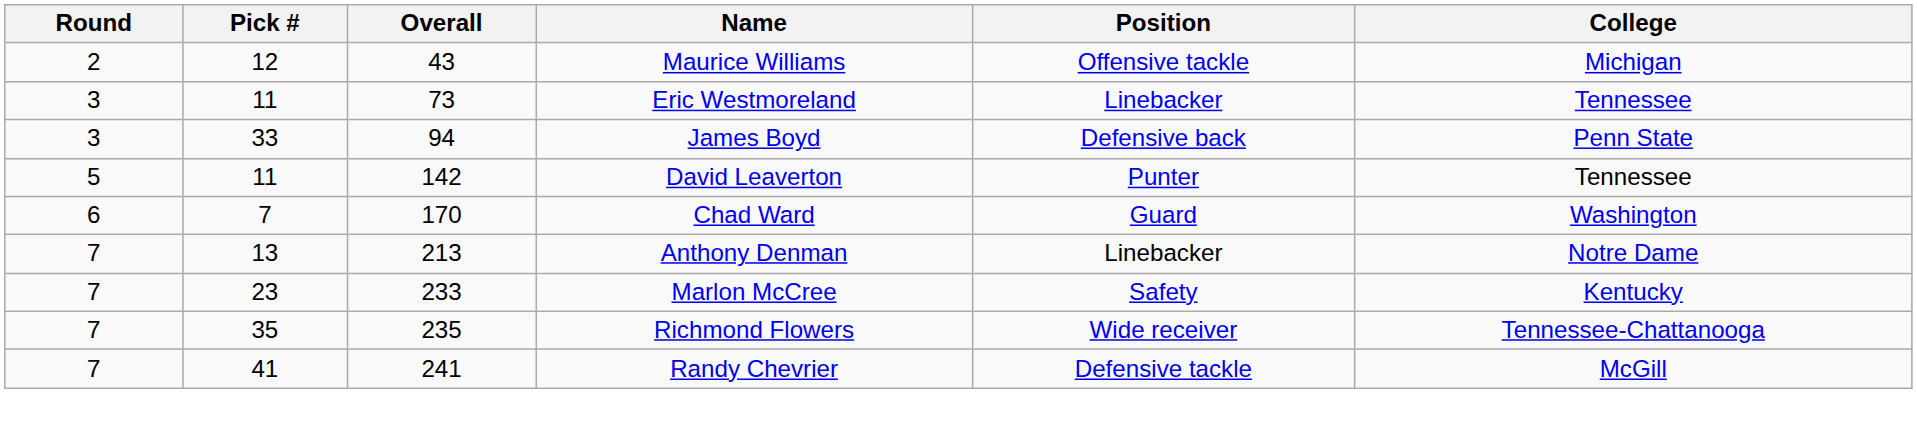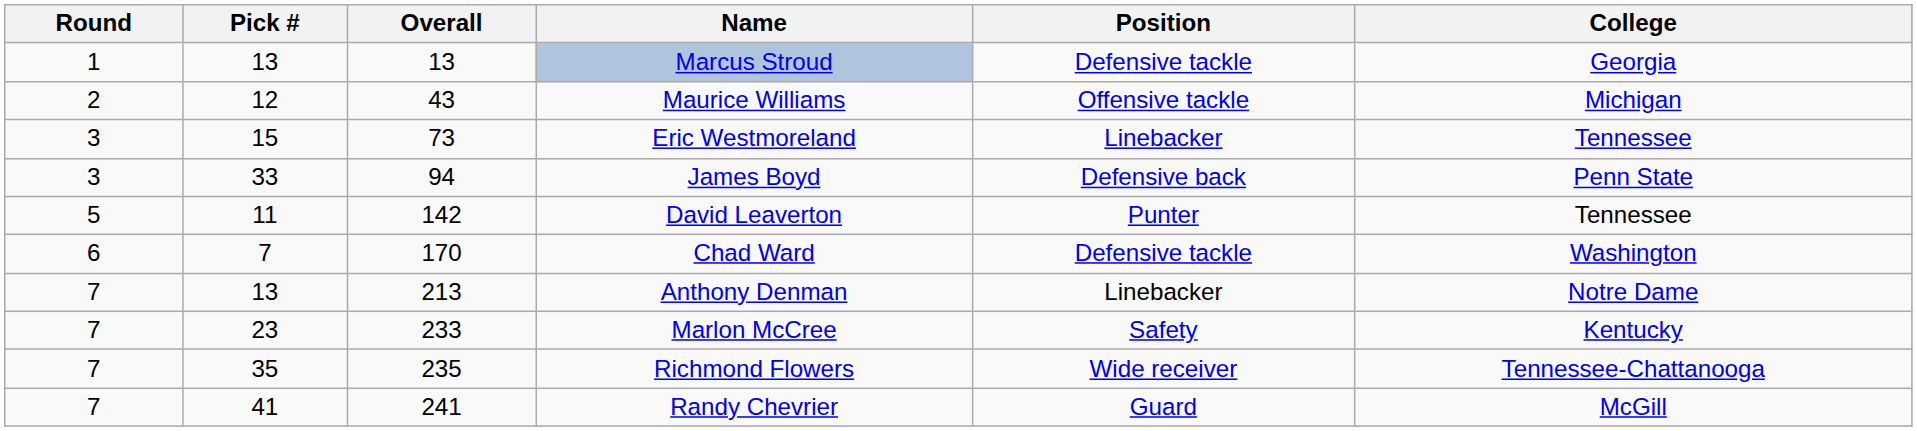 <table class="wikitable sortable sortable" style="width: 100%; text-align:center">
 <tr>
 <th>Round</th>
 <th>Pick #</th>
 <th>Overall</th>
 <th>Name</th>
 <th>Position</th>
 <th>College</th>
+</tr>
+<tr>
+<td>1</td>
+<td>13</td>
+<td>13</td>
+<td bgcolor=lightsteelblue><a href='#'>Marcus Stroud</a></td>
+<td><a href='#'>Defensive tackle</a></td>
+<td><a href='#'>Georgia</a></td>
 </tr>
 <tr>
 <td>2</td>
 <td>12</td>
 <td>43</td>
 <td><a href='#'>Maurice Williams</a></td>
 <td><a href='#'>Offensive tackle</a></td>
 <td><a href='#'>Michigan</a></td>
 </tr>
 <tr>
 <td>3</td>
-<td>11</td>
+<td>15</td>
 <td>73</td>
 <td><a href='#'>Eric Westmoreland</a></td>
 <td><a href='#'>Linebacker</a></td>
 <td><a href='#'>Tennessee</a></td>
 </tr>
 <tr>
 <td>3</td>
 <td>33</td>
 <td>94</td>
 <td><a href='#'>James Boyd</a></td>
 <td><a href='#'>Defensive back</a></td>
 <td><a href='#'>Penn State</a></td>
 </tr>
 <tr>
 <td>5</td>
 <td>11</td>
 <td>142</td>
 <td><a href='#'>David Leaverton</a></td>
 <td><a href='#'>Punter</a></td>
 <td>Tennessee</td>
 </tr>
 <tr>
 <td>6</td>
 <td>7</td>
 <td>170</td>
 <td><a href='#'>Chad Ward</a></td>
-<td><a href='#'>Guard</a></td>
+<td><a href='#'>Defensive tackle</a></td>
 <td><a href='#'>Washington</a></td>
 </tr>
 <tr>
 <td>7</td>
 <td>13</td>
 <td>213</td>
 <td><a href='#'>Anthony Denman</a></td>
 <td>Linebacker</td>
 <td><a href='#'>Notre Dame</a></td>
 </tr>
 <tr>
 <td>7</td>
 <td>23</td>
 <td>233</td>
 <td><a href='#'>Marlon McCree</a></td>
 <td><a href='#'>Safety</a></td>
 <td><a href='#'>Kentucky</a></td>
 </tr>
 <tr>
 <td>7</td>
 <td>35</td>
 <td>235</td>
 <td><a href='#'>Richmond Flowers</a></td>
 <td><a href='#'>Wide receiver</a></td>
 <td><a href='#'>Tennessee-Chattanooga</a></td>
 </tr>
 <tr>
 <td>7</td>
 <td>41</td>
 <td>241</td>
 <td><a href='#'>Randy Chevrier</a></td>
-<td><a href='#'>Defensive tackle</a></td>
+<td><a href='#'>Guard</a></td>
 <td><a href='#'>McGill</a></td>
 </tr>
 </table>
